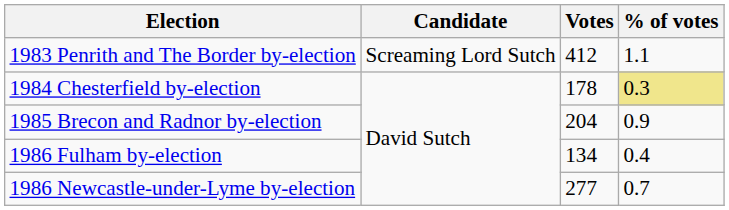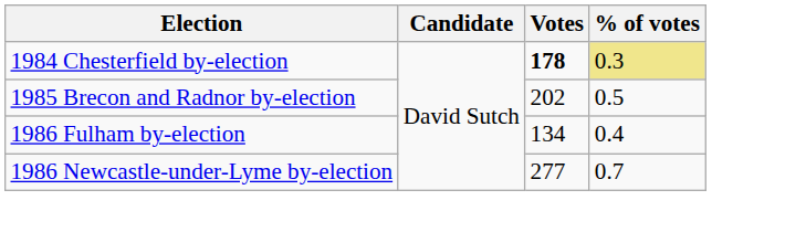 <table class="wikitable">
 <tr>
 <th>Election</th>
 <th>Candidate</th>
 <th>Votes</th>
 <th>% of votes</th>
 </tr>
 <tr>
-<td><a href='#'>1983 Penrith and The Border by-election</a></td>
-<td>Screaming Lord Sutch</td>
-<td>412</td>
-<td>1.1</td>
-</tr>
-<tr>
 <td><a href='#'>1984 Chesterfield by-election</a></td>
 <td rowspan="4">David Sutch</td>
-<td>178</td>
+<td><strong>178</strong></td>
 <td style="background: khaki;">0.3</td>
 </tr>
 <tr>
 <td><a href='#'>1985 Brecon and Radnor by-election</a></td>
-<td>204</td>
-<td>0.9</td>
+<td>202</td>
+<td>0.5</td>
 </tr>
 <tr>
 <td><a href='#'>1986 Fulham by-election</a></td>
 <td>134</td>
 <td>0.4</td>
 </tr>
 <tr>
 <td><a href='#'>1986 Newcastle-under-Lyme by-election</a></td>
 <td>277</td>
 <td>0.7</td>
 </tr>
 </table>
